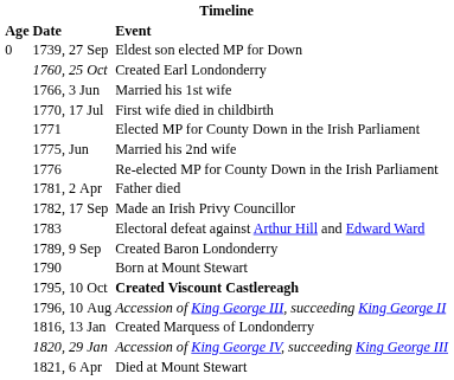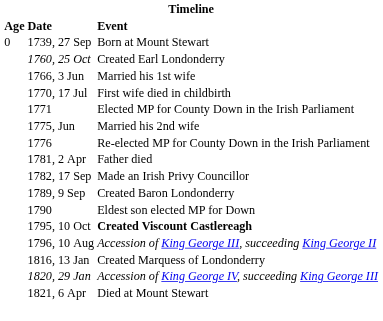 <table>
 <tr>
 <th colspan=3>Timeline</th>
 </tr>
 <tr>
 <th align="left">Age</th>
 <th align="left">Date</th>
 <th align="left">Event</th>
 </tr>
 <tr>
 <td>0</td>
 <td>1739, 27 Sep</td>
-<td>Eldest son elected MP for Down</td>
+<td>Born at Mount Stewart</td>
 </tr>
 <tr>
 <td></td>
 <td><em>1760, 25 Oct</em></td>
 <td>Created Earl Londonderry</td>
 </tr>
 <tr>
 <td></td>
 <td>1766, 3 Jun</td>
 <td>Married his 1st wife</td>
 </tr>
 <tr>
 <td></td>
 <td>1770, 17 Jul</td>
 <td>First wife died in childbirth</td>
 </tr>
 <tr>
 <td></td>
 <td>1771</td>
 <td>Elected MP for County Down in the Irish Parliament</td>
 </tr>
 <tr>
 <td></td>
 <td>1775, Jun</td>
 <td>Married his 2nd wife</td>
 </tr>
 <tr>
 <td></td>
 <td>1776</td>
 <td>Re-elected MP for County Down in the Irish Parliament</td>
 </tr>
 <tr>
 <td></td>
 <td>1781, 2 Apr</td>
 <td>Father died</td>
 </tr>
 <tr>
 <td></td>
 <td>1782, 17 Sep</td>
 <td>Made an Irish Privy Councillor</td>
 </tr>
 <tr>
 <td></td>
-<td>1783</td>
-<td>Electoral defeat against <a href='#'>Arthur Hill</a> and <a href='#'>Edward Ward</a></td>
-</tr>
-<tr>
-<td></td>
 <td>1789, 9 Sep</td>
 <td>Created Baron Londonderry</td>
 </tr>
 <tr>
 <td></td>
 <td>1790</td>
-<td>Born at Mount Stewart</td>
+<td>Eldest son elected MP for Down</td>
 </tr>
 <tr>
 <td></td>
 <td>1795, 10 Oct</td>
 <td><strong>Created Viscount Castlereagh</strong></td>
 </tr>
 <tr>
 <td></td>
 <td>1796, 10 Aug</td>
 <td><em>Accession of <a href='#'>King George III</a>, succeeding <a href='#'>King George II</a></em></td>
 </tr>
 <tr>
 <td></td>
 <td>1816, 13 Jan</td>
 <td>Created Marquess of Londonderry</td>
 </tr>
 <tr>
 <td></td>
 <td><em>1820, 29 Jan</em></td>
 <td><em>Accession of <a href='#'>King George IV</a>, succeeding <a href='#'>King George III</a></em></td>
 </tr>
 <tr>
 <td></td>
 <td>1821, 6 Apr</td>
 <td>Died at Mount Stewart</td>
 </tr>
 </table>
